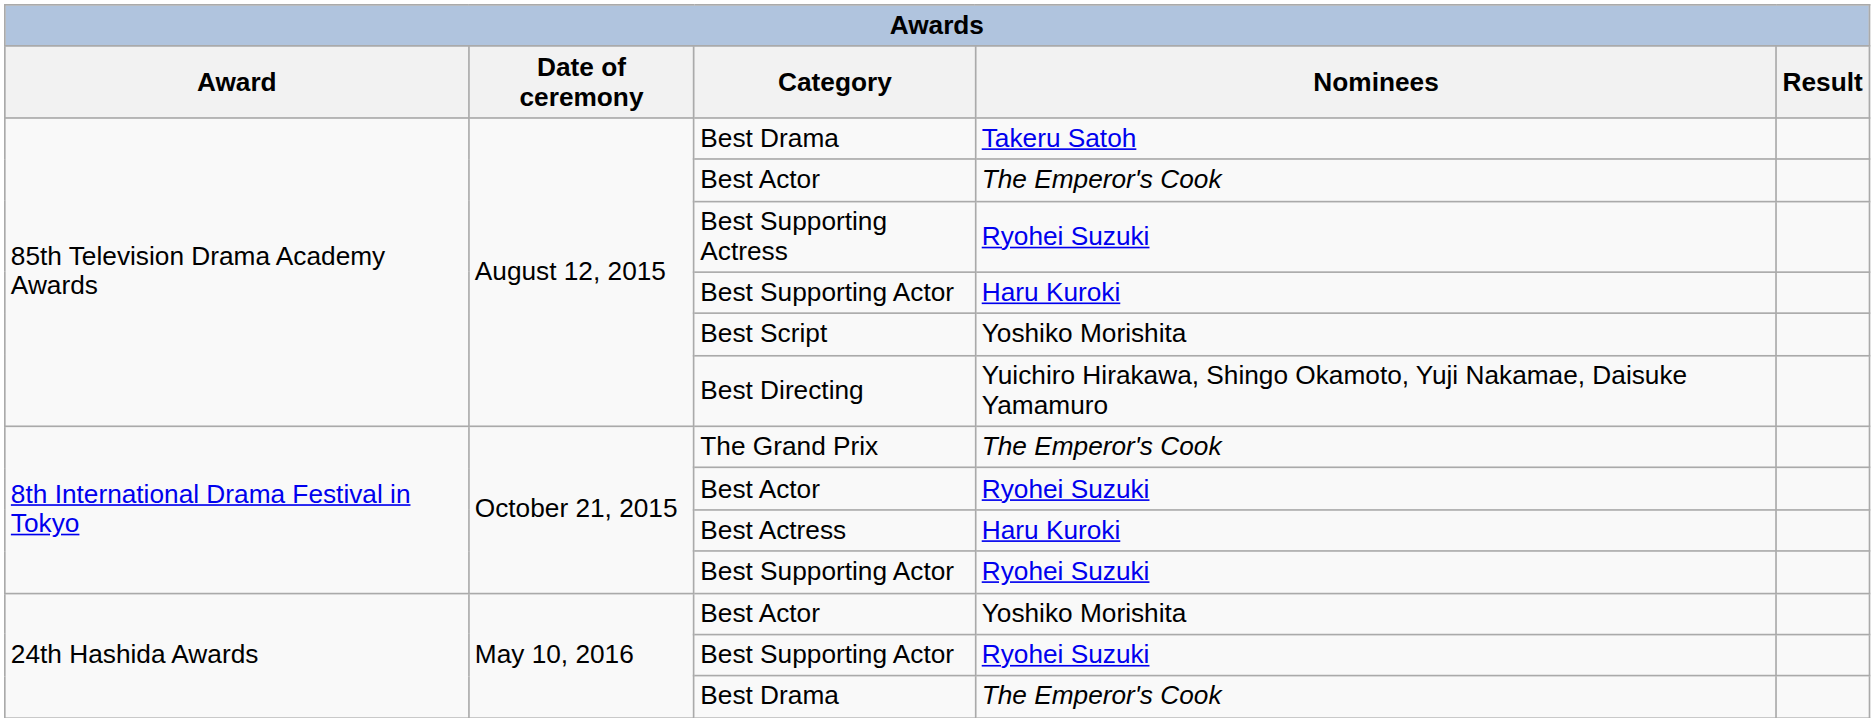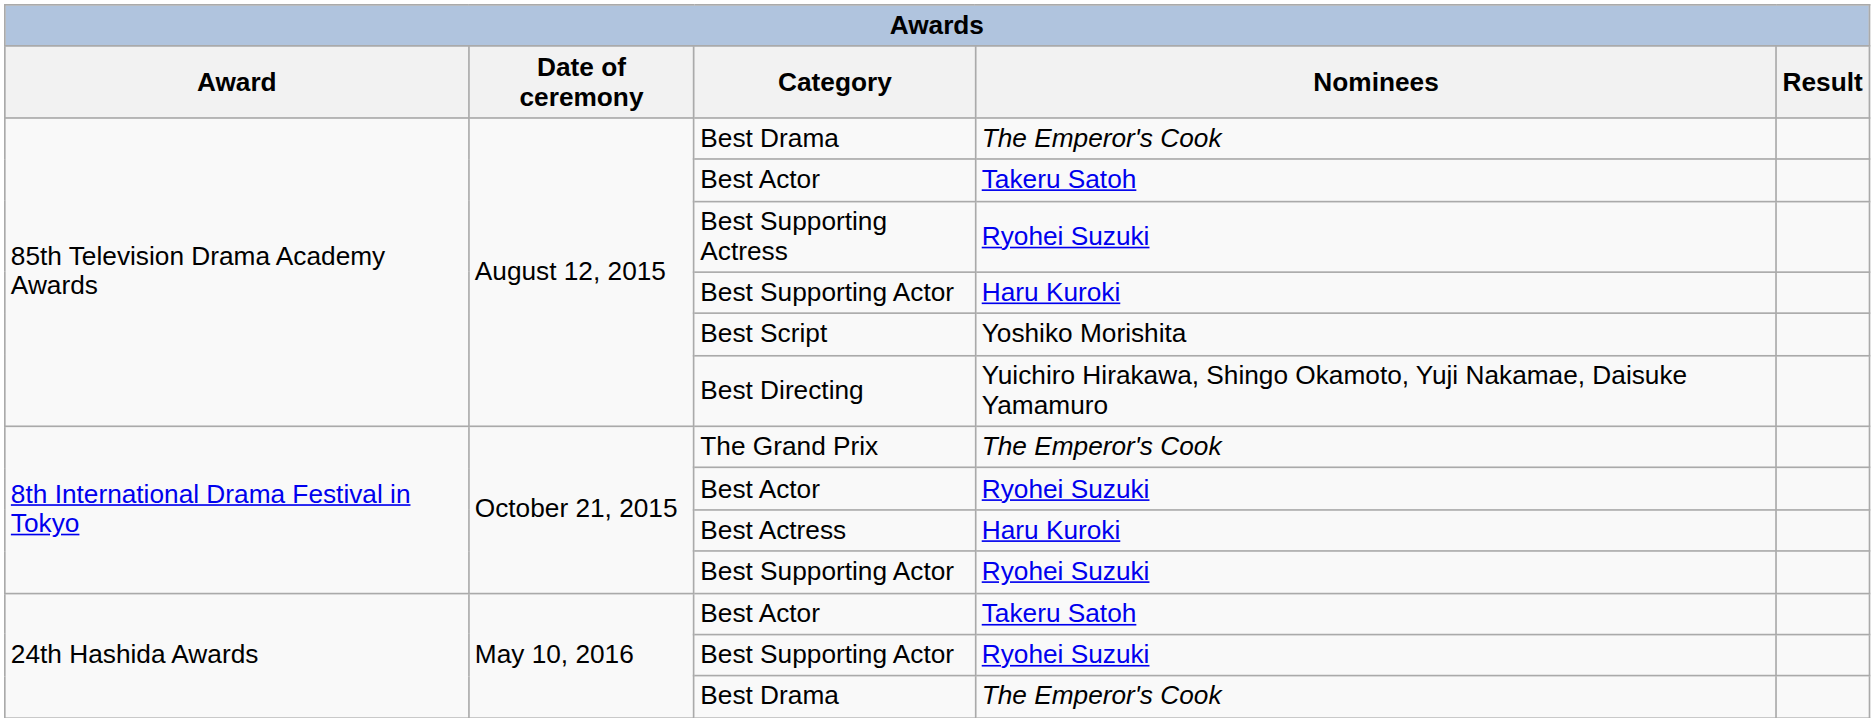 <table class="wikitable sortable" width="90%">
 <tr style="background:#ccc; text-align:center;">
 <th colspan="5" style="background: LightSteelBlue;">Awards</th>
 </tr>
 <tr style="background:#ccc; text-align:center;">
 <th>Award</th>
 <th>Date of ceremony</th>
 <th>Category</th>
 <th>Nominees</th>
 <th>Result</th>
 </tr>
 <tr>
 <td rowspan="6">85th Television Drama Academy Awards </td>
 <td rowspan="6">August 12, 2015</td>
 <td>Best Drama</td>
-<td><a href='#'>Takeru Satoh</a></td>
+<td><em>The Emperor's Cook</em></td>
 <td></td>
 </tr>
 <tr>
 <td>Best Actor</td>
-<td><em>The Emperor's Cook</em></td>
+<td><a href='#'>Takeru Satoh</a></td>
 <td></td>
 </tr>
 <tr>
 <td>Best Supporting Actress</td>
 <td><a href='#'>Ryohei Suzuki</a></td>
 <td></td>
 </tr>
 <tr>
 <td>Best Supporting Actor</td>
 <td><a href='#'>Haru Kuroki</a></td>
 <td></td>
 </tr>
 <tr>
 <td>Best Script</td>
 <td>Yoshiko Morishita</td>
 <td></td>
 </tr>
 <tr>
 <td>Best Directing</td>
 <td>Yuichiro Hirakawa, Shingo Okamoto, Yuji Nakamae, Daisuke Yamamuro</td>
 <td></td>
 </tr>
 <tr>
 <td rowspan="4"><a href='#'>8th International Drama Festival in Tokyo</a></td>
 <td rowspan="4">October 21, 2015</td>
 <td>The Grand Prix</td>
 <td><em>The Emperor's Cook</em></td>
 <td></td>
 </tr>
 <tr>
 <td>Best Actor</td>
 <td><a href='#'>Ryohei Suzuki</a></td>
 <td></td>
 </tr>
 <tr>
 <td>Best Actress</td>
 <td><a href='#'>Haru Kuroki</a></td>
 <td></td>
 </tr>
 <tr>
 <td>Best Supporting Actor</td>
 <td><a href='#'>Ryohei Suzuki</a></td>
 <td></td>
 </tr>
 <tr>
 <td rowspan=3>24th Hashida Awards</td>
 <td rowspan=3>May 10, 2016</td>
 <td>Best Actor</td>
-<td>Yoshiko Morishita</td>
+<td><a href='#'>Takeru Satoh</a></td>
 <td></td>
 </tr>
 <tr>
 <td>Best Supporting Actor</td>
 <td><a href='#'>Ryohei Suzuki</a></td>
 <td></td>
 </tr>
 <tr>
 <td>Best Drama</td>
 <td><em>The Emperor's Cook</em></td>
 <td></td>
 </tr>
 </table>
